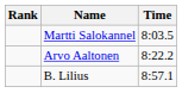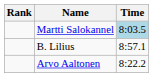 <table class="wikitable" style="text-align:center">
 <tr>
 <th>Rank</th>
 <th>Name</th>
 <th>Time</th>
 </tr>
 <tr>
 <td></td>
 <td align=left><a href='#'>Martti Salokannel</a></td>
-<td>8:03.5</td>
+<td style="background: lightblue;">8:03.5</td>
+</tr>
+<tr>
+<td></td>
+<td align=left>B. Lilius</td>
+<td>8:57.1</td>
 </tr>
 <tr>
 <td></td>
 <td align=left><a href='#'>Arvo Aaltonen</a></td>
 <td>8:22.2</td>
 </tr>
-<tr>
-<td></td>
-<td align=left>B. Lilius</td>
-<td>8:57.1</td>
-</tr>
 </table>
